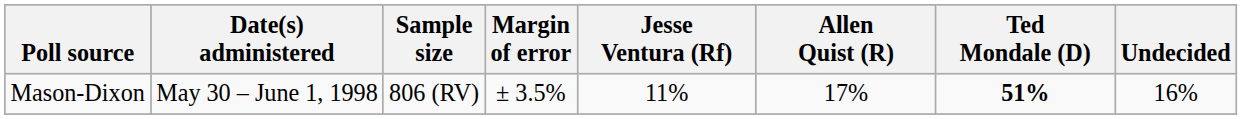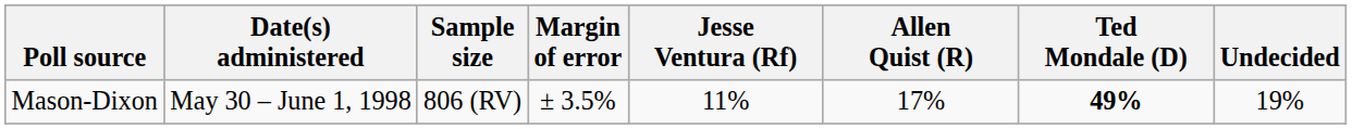 <table class="wikitable" style="font-size:90%;text-align:center;">
 <tr valign=bottom>
 <th>Poll source</th>
 <th>Date(s)<br>administered</th>
 <th>Sample<br>size</th>
 <th>Margin<br>of error</th>
 <th style="width:100px;">Jesse<br>Ventura (Rf)</th>
 <th style="width:100px;">Allen<br>Quist (R)</th>
 <th style="width:100px;">Ted<br>Mondale (D)</th>
 <th>Undecided</th>
 </tr>
 <tr>
 <td style="text-align:left;">Mason-Dixon</td>
 <td>May 30 – June 1, 1998</td>
 <td>806 (RV)</td>
 <td>± 3.5%</td>
 <td>11%</td>
 <td>17%</td>
-<td><strong>51%</strong></td>
-<td>16%</td>
+<td><strong>49%</strong></td>
+<td>19%</td>
 </tr>
 </table>
